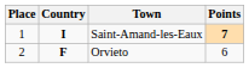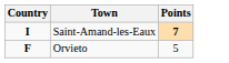 <table class="wikitable sortable">
 <tr>
-<th>Place</th>
 <th>Country</th>
 <th>Town</th>
 <th>Points</th>
 </tr>
 <tr>
-<td align="center">1</td>
 <td align="center"><strong>I</strong></td>
 <td>Saint-Amand-les-Eaux</td>
 <td align="center" style="font-weight:bold; background:NavajoWhite;">7</td>
 </tr>
 <tr>
-<td align="center">2</td>
 <td align="center"><strong>F</strong></td>
 <td>Orvieto</td>
-<td align="center">6</td>
+<td align="center">5</td>
 </tr>
 </table>
